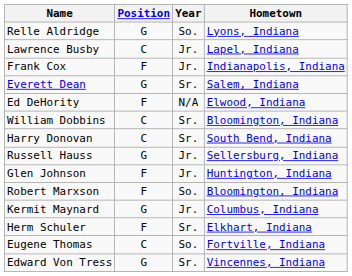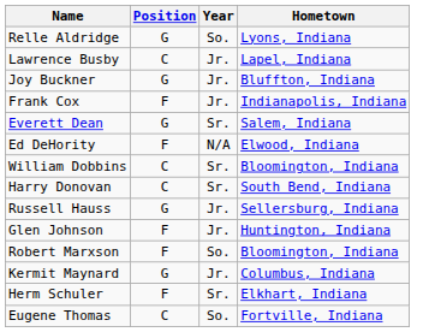 <table class="wikitable" style="text-align:center">
 <tr>
 <th>Name</th>
 <th><a href='#'>Position</a></th>
 <th>Year</th>
 <th>Hometown</th>
 </tr>
 <tr>
 <td style="text-align:left">Relle Aldridge</td>
 <td>G</td>
 <td>So.</td>
 <td style="text-align:left"><a href='#'>Lyons, Indiana</a></td>
 </tr>
 <tr>
 <td style="text-align:left">Lawrence Busby</td>
 <td>C</td>
 <td>Jr.</td>
 <td style="text-align:left"><a href='#'>Lapel, Indiana</a></td>
+</tr>
+<tr>
+<td style="text-align:left">Joy Buckner</td>
+<td>G</td>
+<td>Jr.</td>
+<td style="text-align:left"><a href='#'>Bluffton, Indiana</a></td>
 </tr>
 <tr>
 <td style="text-align:left">Frank Cox</td>
 <td>F</td>
 <td>Jr.</td>
 <td style="text-align:left"><a href='#'>Indianapolis, Indiana</a></td>
 </tr>
 <tr>
 <td style="text-align:left"><a href='#'>Everett Dean</a></td>
 <td>G</td>
 <td>Sr.</td>
 <td style="text-align:left"><a href='#'>Salem, Indiana</a></td>
 </tr>
 <tr>
 <td style="text-align:left">Ed DeHority</td>
 <td>F</td>
 <td>N/A</td>
 <td style="text-align:left"><a href='#'>Elwood, Indiana</a></td>
 </tr>
 <tr>
 <td style="text-align:left">William Dobbins</td>
 <td>C</td>
 <td>Sr.</td>
 <td style="text-align:left"><a href='#'>Bloomington, Indiana</a></td>
 </tr>
 <tr>
 <td style="text-align:left">Harry Donovan</td>
 <td>C</td>
 <td>Sr.</td>
 <td style="text-align:left"><a href='#'>South Bend, Indiana</a></td>
 </tr>
 <tr>
 <td style="text-align:left">Russell Hauss</td>
 <td>G</td>
 <td>Jr.</td>
 <td style="text-align:left"><a href='#'>Sellersburg, Indiana</a></td>
 </tr>
 <tr>
 <td style="text-align:left">Glen Johnson</td>
 <td>F</td>
 <td>Jr.</td>
 <td style="text-align:left"><a href='#'>Huntington, Indiana</a></td>
 </tr>
 <tr>
 <td style="text-align:left">Robert Marxson</td>
 <td>F</td>
 <td>So.</td>
 <td style="text-align:left"><a href='#'>Bloomington, Indiana</a></td>
 </tr>
 <tr>
 <td style="text-align:left">Kermit Maynard</td>
 <td>G</td>
 <td>Jr.</td>
 <td style="text-align:left"><a href='#'>Columbus, Indiana</a></td>
 </tr>
 <tr>
 <td style="text-align:left">Herm Schuler</td>
 <td>F</td>
 <td>Sr.</td>
 <td style="text-align:left"><a href='#'>Elkhart, Indiana</a></td>
 </tr>
 <tr>
 <td style="text-align:left">Eugene Thomas</td>
 <td>C</td>
 <td>So.</td>
 <td style="text-align:left"><a href='#'>Fortville, Indiana</a></td>
 </tr>
-<tr>
-<td style="text-align:left">Edward Von Tress</td>
-<td>G</td>
-<td>Sr.</td>
-<td style="text-align:left"><a href='#'>Vincennes, Indiana</a></td>
-</tr>
 </table>
